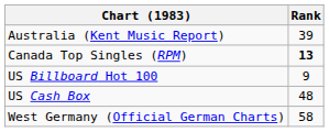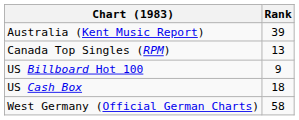 <table class="wikitable sortable">
 <tr>
 <th>Chart (1983)</th>
 <th>Rank</th>
 </tr>
 <tr>
 <td>Australia (<a href='#'>Kent Music Report</a>)</td>
 <td align="center">39</td>
 </tr>
 <tr>
 <td>Canada Top Singles (<em><a href='#'>RPM</a></em>)</td>
-<td align="center"><strong>13</strong></td>
+<td align="center">13</td>
 </tr>
 <tr>
 <td>US <a href='#'><em>Billboard</em> Hot 100</a></td>
 <td align="center">9</td>
 </tr>
 <tr>
 <td>US <em><a href='#'>Cash Box</a></em></td>
-<td align="center">48</td>
+<td align="center">18</td>
 </tr>
 <tr>
 <td>West Germany (<a href='#'>Official German Charts</a>)</td>
 <td align="center">58</td>
 </tr>
 </table>
